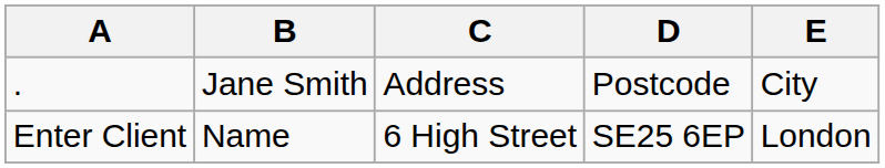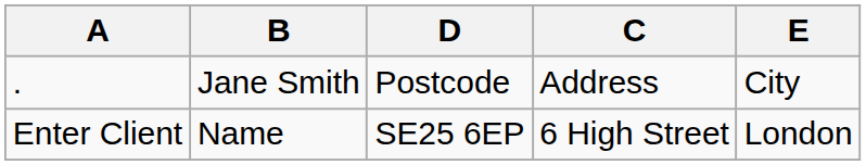 <table class="wikitable">
 <tr>
 <th>A</th>
 <th>B</th>
+<th>D</th>
 <th>C</th>
-<th>D</th>
 <th>E</th>
 </tr>
 <tr>
 <td>.</td>
 <td>Jane Smith</td>
+<td>Postcode</td>
 <td>Address</td>
-<td>Postcode</td>
 <td>City</td>
 </tr>
 <tr>
 <td>Enter Client</td>
 <td>Name</td>
+<td>SE25 6EP</td>
 <td>6 High Street</td>
-<td>SE25 6EP</td>
 <td>London</td>
 </tr>
 </table>
